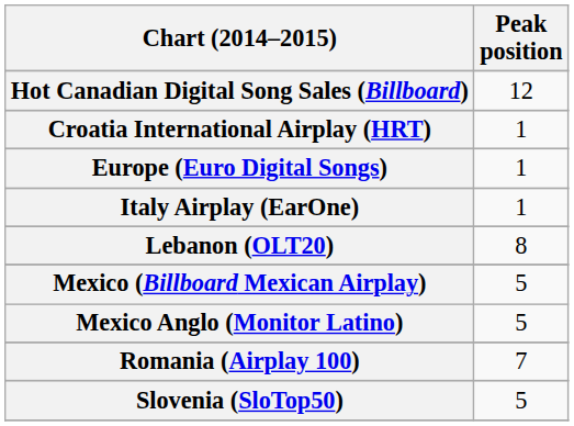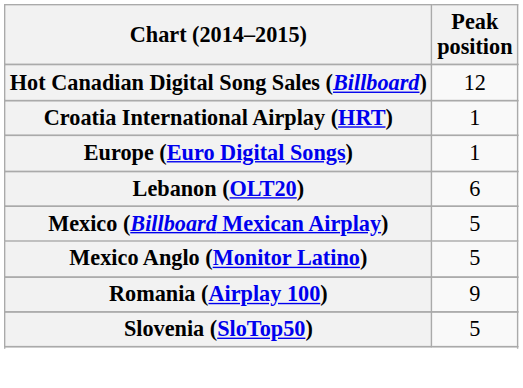 <table class="wikitable sortable plainrowheaders" style="text-align:center;">
 <tr>
 <th>Chart (2014–2015)</th>
 <th>Peak<br>position</th>
 </tr>
 <tr>
 </tr>
 <tr>
 </tr>
 <tr>
 </tr>
 <tr>
 </tr>
 <tr>
 </tr>
 <tr>
 </tr>
 <tr>
 <th scope="row">Hot Canadian Digital Song Sales (<em><a href='#'>Billboard</a></em>)</th>
 <td>12</td>
 </tr>
 <tr>
 </tr>
 <tr>
 </tr>
 <tr>
 </tr>
 <tr>
 <th scope="row">Croatia International Airplay (<a href='#'>HRT</a>)</th>
 <td align="center">1</td>
 </tr>
 <tr>
 </tr>
 <tr>
 </tr>
 <tr>
 </tr>
 <tr>
 <th scope="row">Europe (<a href='#'>Euro Digital Songs</a>)</th>
 <td>1</td>
 </tr>
 <tr>
 </tr>
 <tr>
 </tr>
 <tr>
 </tr>
 <tr>
 </tr>
 <tr>
 </tr>
 <tr>
 </tr>
 <tr>
 </tr>
 <tr>
 </tr>
 <tr>
 </tr>
 <tr>
-<th scope="row">Italy Airplay (EarOne)</th>
-<td>1</td>
-</tr>
-<tr>
 </tr>
 <tr>
 <th scope="row">Lebanon (<a href='#'>OLT20</a>)</th>
-<td>8</td>
+<td>6</td>
 </tr>
 <tr>
 </tr>
 <tr>
 <th scope="row">Mexico (<a href='#'><em>Billboard</em> Mexican Airplay</a>)</th>
 <td>5</td>
 </tr>
 <tr>
 <th scope="row">Mexico Anglo (<a href='#'>Monitor Latino</a>)</th>
 <td>5</td>
 </tr>
 <tr>
 </tr>
 <tr>
 </tr>
 <tr>
 </tr>
 <tr>
 </tr>
 <tr>
 <th scope="row">Romania (<a href='#'>Airplay 100</a>)</th>
-<td align="center">7</td>
+<td align="center">9</td>
 </tr>
 <tr>
 </tr>
 <tr>
 </tr>
 <tr>
 </tr>
 <tr>
 </tr>
 <tr>
 </tr>
 <tr>
 </tr>
 <tr>
 <th scope="row">Slovenia (<a href='#'>SloTop50</a>)</th>
 <td align=center>5</td>
 </tr>
 <tr>
 </tr>
 <tr>
 </tr>
 <tr>
 </tr>
 <tr>
 </tr>
 <tr>
 </tr>
 <tr>
 </tr>
 <tr>
 </tr>
 <tr>
 </tr>
 <tr>
 </tr>
 <tr>
 </tr>
 <tr>
 </tr>
 <tr>
 </tr>
 <tr>
 </tr>
 <tr>
 </tr>
 <tr>
 </tr>
 </table>
